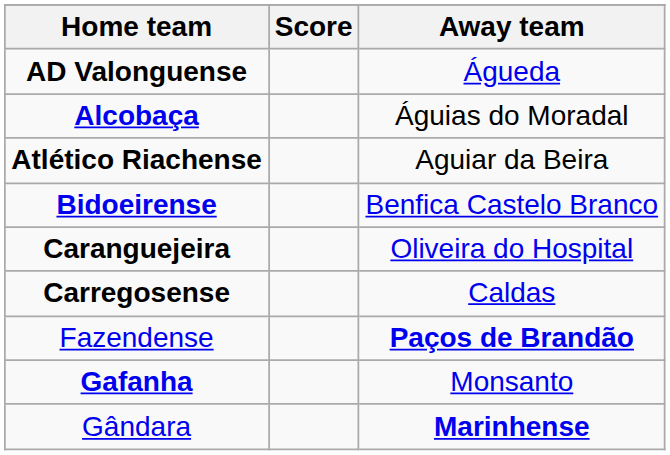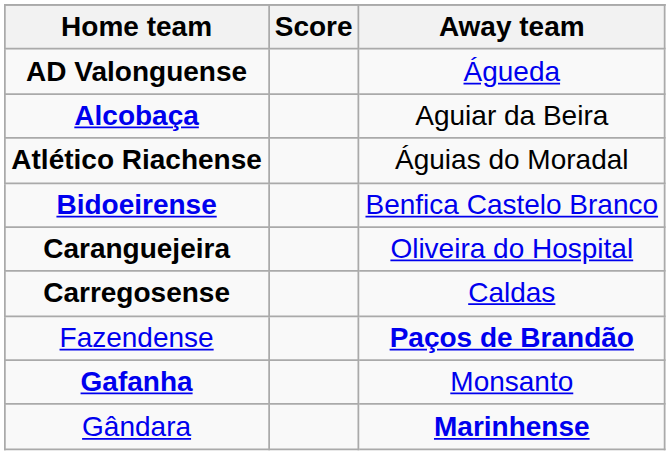 <table class="wikitable" style="text-align: center">
 <tr>
 </tr>
 <tr>
 <th>Home team</th>
 <th>Score</th>
 <th>Away team</th>
 </tr>
 <tr>
 <td><strong>AD Valonguense</strong> </td>
 <td></td>
 <td><a href='#'>Águeda</a> </td>
 </tr>
 <tr>
 <td><strong><a href='#'>Alcobaça</a></strong> </td>
 <td></td>
-<td>Águias do Moradal </td>
+<td>Aguiar da Beira </td>
 </tr>
 <tr>
 <td><strong>Atlético Riachense</strong> </td>
 <td></td>
-<td>Aguiar da Beira </td>
+<td>Águias do Moradal </td>
 </tr>
 <tr>
 <td><strong><a href='#'>Bidoeirense</a></strong> </td>
 <td></td>
 <td><a href='#'>Benfica Castelo Branco</a> </td>
 </tr>
 <tr>
 <td><strong>Caranguejeira</strong> </td>
 <td></td>
 <td><a href='#'>Oliveira do Hospital</a> </td>
 </tr>
 <tr>
 <td><strong>Carregosense</strong> </td>
 <td></td>
 <td><a href='#'>Caldas</a> </td>
 </tr>
 <tr>
 <td><a href='#'>Fazendense</a> </td>
 <td></td>
 <td><strong><a href='#'>Paços de Brandão</a></strong> </td>
 </tr>
 <tr>
 <td><strong><a href='#'>Gafanha</a></strong> </td>
 <td></td>
 <td><a href='#'>Monsanto</a> </td>
 </tr>
 <tr>
 <td><a href='#'>Gândara</a> </td>
 <td></td>
 <td><strong><a href='#'>Marinhense</a></strong> </td>
 </tr>
 </table>
